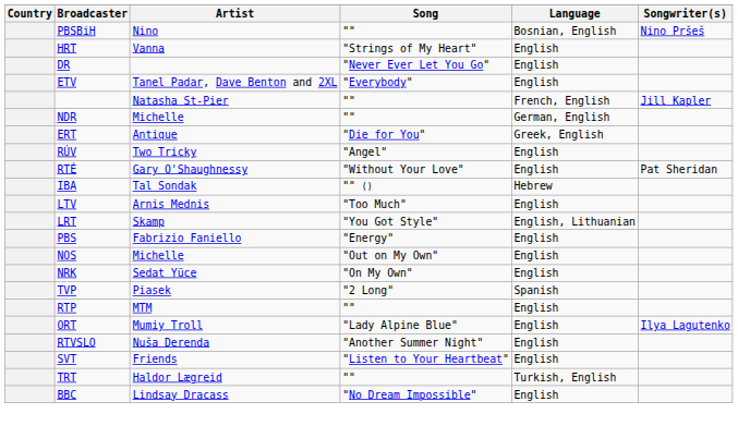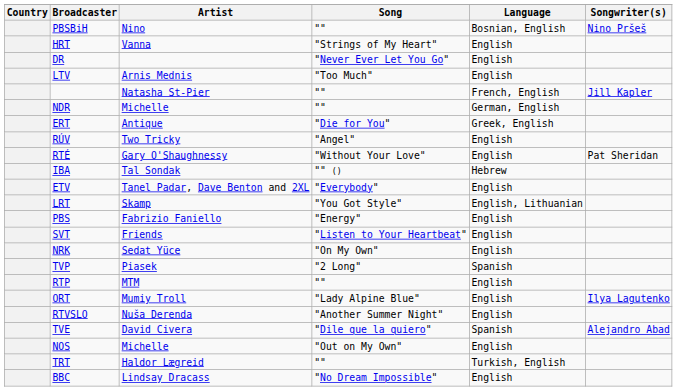 <table class="wikitable plainrowheaders">
 <tr>
 </tr>
 <tr>
 <th scope="col">Country</th>
 <th scope="col">Broadcaster</th>
 <th scope="col">Artist</th>
 <th scope="col">Song</th>
 <th scope="col">Language</th>
 <th scope="col">Songwriter(s)</th>
 </tr>
 <tr>
 <th scope="row"></th>
 <td><a href='#'>PBSBiH</a></td>
 <td><a href='#'>Nino</a></td>
 <td>""</td>
 <td>Bosnian, English</td>
 <td><a href='#'>Nino Pršeš</a></td>
 </tr>
 <tr>
 <th scope="row"></th>
 <td><a href='#'>HRT</a></td>
 <td><a href='#'>Vanna</a></td>
 <td>"Strings of My Heart"</td>
 <td>English</td>
 <td></td>
 </tr>
 <tr>
 <th scope="row"></th>
 <td><a href='#'>DR</a></td>
 <td></td>
 <td>"<a href='#'>Never Ever Let You Go</a>"</td>
 <td>English</td>
 <td></td>
 </tr>
 <tr>
 <th scope="row"></th>
-<td><a href='#'>ETV</a></td>
-<td><a href='#'>Tanel Padar</a>, <a href='#'>Dave Benton</a> and <a href='#'>2XL</a></td>
-<td>"<a href='#'>Everybody</a>"</td>
+<td><a href='#'>LTV</a></td>
+<td><a href='#'>Arnis Mednis</a></td>
+<td>"Too Much"</td>
 <td>English</td>
 <td></td>
 </tr>
 <tr>
 <th scope="row"></th>
 <td></td>
 <td><a href='#'>Natasha St-Pier</a></td>
 <td>""</td>
 <td>French, English</td>
 <td><a href='#'>Jill Kapler</a></td>
 </tr>
 <tr>
 <th scope="row"></th>
 <td><a href='#'>NDR</a></td>
 <td><a href='#'>Michelle</a></td>
 <td>""</td>
 <td>German, English</td>
 <td></td>
 </tr>
 <tr>
 <th scope="row"></th>
 <td><a href='#'>ERT</a></td>
 <td><a href='#'>Antique</a></td>
 <td>"<a href='#'>Die for You</a>"</td>
 <td>Greek, English</td>
 <td></td>
 </tr>
 <tr>
 <th scope="row"></th>
 <td><a href='#'>RÚV</a></td>
 <td><a href='#'>Two Tricky</a></td>
 <td>"Angel"</td>
 <td>English</td>
 <td></td>
 </tr>
 <tr>
 <th scope="row"></th>
 <td><a href='#'>RTÉ</a></td>
 <td><a href='#'>Gary O'Shaughnessy</a></td>
 <td>"Without Your Love"</td>
 <td>English</td>
 <td>Pat Sheridan</td>
 </tr>
 <tr>
 <th scope="row"></th>
 <td><a href='#'>IBA</a></td>
 <td><a href='#'>Tal Sondak</a></td>
 <td>"" <small>()</small></td>
 <td>Hebrew</td>
 <td></td>
 </tr>
 <tr>
 <th scope="row"></th>
-<td><a href='#'>LTV</a></td>
-<td><a href='#'>Arnis Mednis</a></td>
-<td>"Too Much"</td>
+<td><a href='#'>ETV</a></td>
+<td><a href='#'>Tanel Padar</a>, <a href='#'>Dave Benton</a> and <a href='#'>2XL</a></td>
+<td>"<a href='#'>Everybody</a>"</td>
 <td>English</td>
 <td></td>
 </tr>
 <tr>
 <th scope="row"></th>
 <td><a href='#'>LRT</a></td>
 <td><a href='#'>Skamp</a></td>
 <td>"You Got Style"</td>
 <td>English, Lithuanian</td>
 <td></td>
 </tr>
 <tr>
 <th scope="row"></th>
 <td><a href='#'>PBS</a></td>
 <td><a href='#'>Fabrizio Faniello</a></td>
 <td>"Energy"</td>
 <td>English</td>
 <td></td>
 </tr>
 <tr>
 <th scope="row"></th>
-<td><a href='#'>NOS</a></td>
-<td><a href='#'>Michelle</a></td>
-<td>"Out on My Own"</td>
+<td><a href='#'>SVT</a></td>
+<td><a href='#'>Friends</a></td>
+<td>"<a href='#'>Listen to Your Heartbeat</a>"</td>
 <td>English</td>
 <td></td>
 </tr>
 <tr>
 <th scope="row"></th>
 <td><a href='#'>NRK</a></td>
 <td><a href='#'>Sedat Yüce</a></td>
 <td>"On My Own"</td>
 <td>English</td>
 <td></td>
 </tr>
 <tr>
 <th scope="row"></th>
 <td><a href='#'>TVP</a></td>
 <td><a href='#'>Piasek</a></td>
 <td>"2 Long"</td>
 <td>Spanish</td>
 <td></td>
 </tr>
 <tr>
 <th scope="row"></th>
 <td><a href='#'>RTP</a></td>
 <td><a href='#'>MTM</a></td>
 <td>""</td>
 <td>English</td>
 <td></td>
 </tr>
 <tr>
 <th scope="row"></th>
 <td><a href='#'>ORT</a></td>
 <td><a href='#'>Mumiy Troll</a></td>
 <td>"Lady Alpine Blue"</td>
 <td>English</td>
 <td><a href='#'>Ilya Lagutenko</a></td>
 </tr>
 <tr>
 <th scope="row"></th>
 <td><a href='#'>RTVSLO</a></td>
 <td><a href='#'>Nuša Derenda</a></td>
 <td>"Another Summer Night"</td>
 <td>English</td>
 <td></td>
 </tr>
 <tr>
 <th scope="row"></th>
-<td><a href='#'>SVT</a></td>
-<td><a href='#'>Friends</a></td>
-<td>"<a href='#'>Listen to Your Heartbeat</a>"</td>
+<td><a href='#'>TVE</a></td>
+<td><a href='#'>David Civera</a></td>
+<td>"<a href='#'>Dile que la quiero</a>"</td>
+<td>Spanish</td>
+<td><a href='#'>Alejandro Abad</a></td>
+</tr>
+<tr>
+<th scope="row"></th>
+<td><a href='#'>NOS</a></td>
+<td><a href='#'>Michelle</a></td>
+<td>"Out on My Own"</td>
 <td>English</td>
 <td></td>
 </tr>
 <tr>
 <th scope="row"></th>
 <td><a href='#'>TRT</a></td>
 <td><a href='#'>Haldor Lægreid</a></td>
 <td>""</td>
 <td>Turkish, English</td>
 <td></td>
 </tr>
 <tr>
 <th scope="row"></th>
 <td><a href='#'>BBC</a></td>
 <td><a href='#'>Lindsay Dracass</a></td>
 <td>"<a href='#'>No Dream Impossible</a>"</td>
 <td>English</td>
 <td></td>
 </tr>
 </table>
